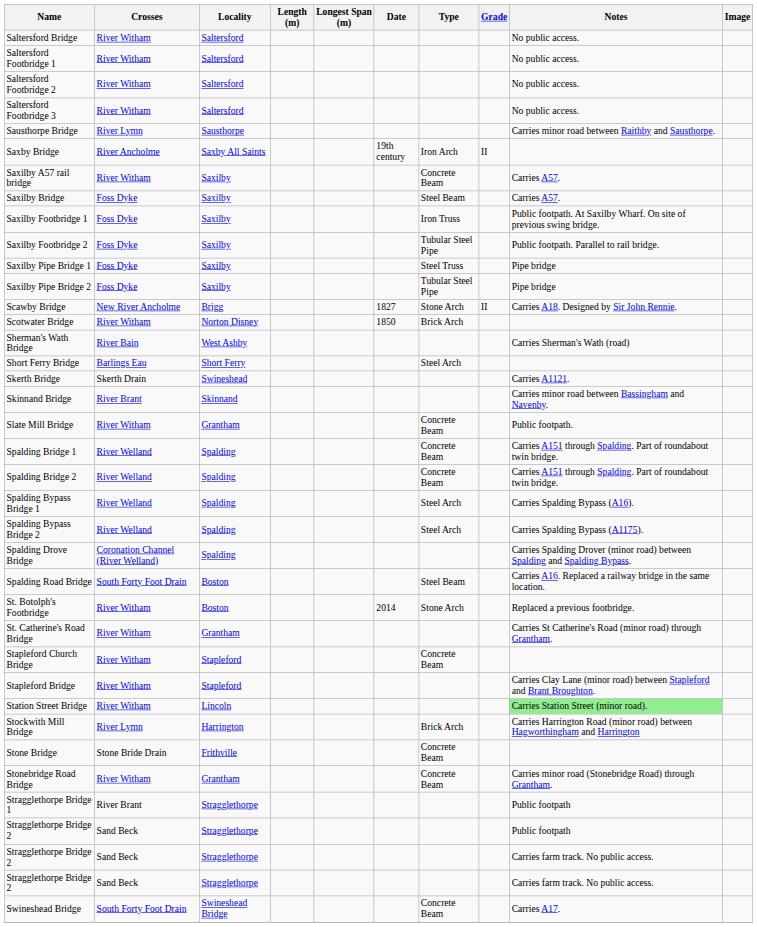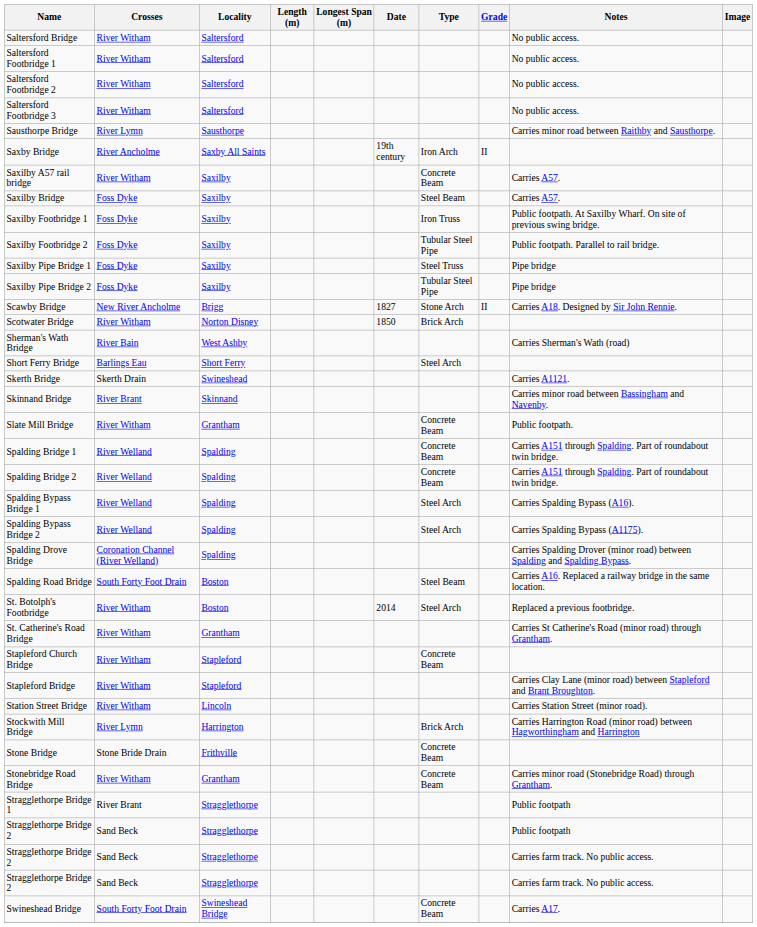 <table class="wikitable sortable">
 <tr>
 <th>Name</th>
 <th>Crosses</th>
 <th>Locality</th>
 <th>Length (m)</th>
 <th>Longest Span (m)</th>
 <th>Date</th>
 <th>Type</th>
 <th><a href='#'>Grade</a></th>
 <th class="unsortable">Notes</th>
 <th class="unsortable">Image</th>
 </tr>
 <tr>
 <td>Saltersford Bridge</td>
 <td><a href='#'>River Witham</a></td>
 <td><a href='#'>Saltersford</a></td>
 <td></td>
 <td></td>
 <td></td>
 <td></td>
 <td></td>
 <td>No public access.</td>
 <td></td>
 </tr>
 <tr>
 <td>Saltersford Footbridge 1</td>
 <td><a href='#'>River Witham</a></td>
 <td><a href='#'>Saltersford</a></td>
 <td></td>
 <td></td>
 <td></td>
 <td></td>
 <td></td>
 <td>No public access.</td>
 <td></td>
 </tr>
 <tr>
 <td>Saltersford Footbridge 2</td>
 <td><a href='#'>River Witham</a></td>
 <td><a href='#'>Saltersford</a></td>
 <td></td>
 <td></td>
 <td></td>
 <td></td>
 <td></td>
 <td>No public access.</td>
 <td></td>
 </tr>
 <tr>
 <td>Saltersford Footbridge 3</td>
 <td><a href='#'>River Witham</a></td>
 <td><a href='#'>Saltersford</a></td>
 <td></td>
 <td></td>
 <td></td>
 <td></td>
 <td></td>
 <td>No public access.</td>
 <td></td>
 </tr>
 <tr>
 <td>Sausthorpe Bridge</td>
 <td><a href='#'>River Lymn</a></td>
 <td><a href='#'>Sausthorpe</a></td>
 <td></td>
 <td></td>
 <td></td>
 <td></td>
 <td></td>
 <td>Carries minor road between <a href='#'>Raithby</a> and <a href='#'>Sausthorpe</a>.</td>
 <td></td>
 </tr>
 <tr>
 <td>Saxby Bridge</td>
 <td><a href='#'>River Ancholme</a></td>
 <td><a href='#'>Saxby All Saints</a></td>
 <td></td>
 <td></td>
 <td>19th century</td>
 <td>Iron Arch</td>
 <td>II</td>
 <td></td>
 <td></td>
 </tr>
 <tr>
 <td>Saxilby A57 rail bridge</td>
 <td><a href='#'>River Witham</a></td>
 <td><a href='#'>Saxilby</a></td>
 <td></td>
 <td></td>
 <td></td>
 <td>Concrete Beam</td>
 <td></td>
 <td>Carries <a href='#'>A57</a>.</td>
 <td></td>
 </tr>
 <tr>
 <td>Saxilby Bridge</td>
 <td><a href='#'>Foss Dyke</a></td>
 <td><a href='#'>Saxilby</a></td>
 <td></td>
 <td></td>
 <td></td>
 <td>Steel Beam</td>
 <td></td>
 <td>Carries <a href='#'>A57</a>.</td>
 <td></td>
 </tr>
 <tr>
 <td>Saxilby Footbridge 1</td>
 <td><a href='#'>Foss Dyke</a></td>
 <td><a href='#'>Saxilby</a></td>
 <td></td>
 <td></td>
 <td></td>
 <td>Iron Truss</td>
 <td></td>
 <td>Public footpath. At Saxilby Wharf. On site of previous swing bridge.</td>
 <td></td>
 </tr>
 <tr>
 <td>Saxilby Footbridge 2</td>
 <td><a href='#'>Foss Dyke</a></td>
 <td><a href='#'>Saxilby</a></td>
 <td></td>
 <td></td>
 <td></td>
 <td>Tubular Steel Pipe</td>
 <td></td>
 <td>Public footpath. Parallel to rail bridge.</td>
 <td></td>
 </tr>
 <tr>
 <td>Saxilby Pipe Bridge 1</td>
 <td><a href='#'>Foss Dyke</a></td>
 <td><a href='#'>Saxilby</a></td>
 <td></td>
 <td></td>
 <td></td>
 <td>Steel Truss</td>
 <td></td>
 <td>Pipe bridge</td>
 <td></td>
 </tr>
 <tr>
 <td>Saxilby Pipe Bridge 2</td>
 <td><a href='#'>Foss Dyke</a></td>
 <td><a href='#'>Saxilby</a></td>
 <td></td>
 <td></td>
 <td></td>
 <td>Tubular Steel Pipe</td>
 <td></td>
 <td>Pipe bridge</td>
 <td></td>
 </tr>
 <tr>
 <td>Scawby Bridge</td>
 <td><a href='#'>New River Ancholme</a></td>
 <td><a href='#'>Brigg</a></td>
 <td></td>
 <td></td>
 <td>1827</td>
 <td>Stone Arch</td>
 <td>II</td>
 <td>Carries <a href='#'>A18</a>. Designed by <a href='#'>Sir John Rennie</a>.</td>
 <td></td>
 </tr>
 <tr>
 <td>Scotwater Bridge</td>
 <td><a href='#'>River Witham</a></td>
 <td><a href='#'>Norton Disney</a></td>
 <td></td>
 <td></td>
 <td>1850</td>
 <td>Brick Arch</td>
 <td></td>
 <td></td>
 <td></td>
 </tr>
 <tr>
 <td>Sherman's Wath Bridge</td>
 <td><a href='#'>River Bain</a></td>
 <td><a href='#'>West Ashby</a></td>
 <td></td>
 <td></td>
 <td></td>
 <td></td>
 <td></td>
 <td>Carries Sherman's Wath (road)</td>
 <td></td>
 </tr>
 <tr>
 <td>Short Ferry Bridge</td>
 <td><a href='#'>Barlings Eau</a></td>
 <td><a href='#'>Short Ferry</a></td>
 <td></td>
 <td></td>
 <td></td>
 <td>Steel Arch</td>
 <td></td>
 <td></td>
 <td></td>
 </tr>
 <tr>
 <td>Skerth Bridge</td>
 <td>Skerth Drain</td>
 <td><a href='#'>Swineshead</a></td>
 <td></td>
 <td></td>
 <td></td>
 <td></td>
 <td></td>
 <td>Carries <a href='#'>A1121</a>.</td>
 <td></td>
 </tr>
 <tr>
 <td>Skinnand Bridge</td>
 <td><a href='#'>River Brant</a></td>
 <td><a href='#'>Skinnand</a></td>
 <td></td>
 <td></td>
 <td></td>
 <td></td>
 <td></td>
 <td>Carries minor road between <a href='#'>Bassingham</a> and <a href='#'>Navenby</a>.</td>
 <td></td>
 </tr>
 <tr>
 <td>Slate Mill Bridge</td>
 <td><a href='#'>River Witham</a></td>
 <td><a href='#'>Grantham</a></td>
 <td></td>
 <td></td>
 <td></td>
 <td>Concrete Beam</td>
 <td></td>
 <td>Public footpath.</td>
 <td></td>
 </tr>
 <tr>
 <td>Spalding Bridge 1</td>
 <td><a href='#'>River Welland</a></td>
 <td><a href='#'>Spalding</a></td>
 <td></td>
 <td></td>
 <td></td>
 <td>Concrete Beam</td>
 <td></td>
 <td>Carries <a href='#'>A151</a> through <a href='#'>Spalding</a>. Part of roundabout twin bridge.</td>
 <td></td>
 </tr>
 <tr>
 <td>Spalding Bridge 2</td>
 <td><a href='#'>River Welland</a></td>
 <td><a href='#'>Spalding</a></td>
 <td></td>
 <td></td>
 <td></td>
 <td>Concrete Beam</td>
 <td></td>
 <td>Carries <a href='#'>A151</a> through <a href='#'>Spalding</a>. Part of roundabout twin bridge.</td>
 <td></td>
 </tr>
 <tr>
 <td>Spalding Bypass Bridge 1</td>
 <td><a href='#'>River Welland</a></td>
 <td><a href='#'>Spalding</a></td>
 <td></td>
 <td></td>
 <td></td>
 <td>Steel Arch</td>
 <td></td>
 <td>Carries Spalding Bypass (<a href='#'>A16</a>).</td>
 <td></td>
 </tr>
 <tr>
 <td>Spalding Bypass Bridge 2</td>
 <td><a href='#'>River Welland</a></td>
 <td><a href='#'>Spalding</a></td>
 <td></td>
 <td></td>
 <td></td>
 <td>Steel Arch</td>
 <td></td>
 <td>Carries Spalding Bypass (<a href='#'>A1175</a>).</td>
 <td></td>
 </tr>
 <tr>
 <td>Spalding Drove Bridge</td>
 <td><a href='#'>Coronation Channel (River Welland)</a></td>
 <td><a href='#'>Spalding</a></td>
 <td></td>
 <td></td>
 <td></td>
 <td></td>
 <td></td>
 <td>Carries Spalding Drover (minor road) between <a href='#'>Spalding</a> and <a href='#'>Spalding Bypass</a>.</td>
 <td></td>
 </tr>
 <tr>
 <td>Spalding Road Bridge</td>
 <td><a href='#'>South Forty Foot Drain</a></td>
 <td><a href='#'>Boston</a></td>
 <td></td>
 <td></td>
 <td></td>
 <td>Steel Beam</td>
 <td></td>
 <td>Carries <a href='#'>A16</a>. Replaced a railway bridge in the same location.</td>
 <td></td>
 </tr>
 <tr>
 <td>St. Botolph's Footbridge</td>
 <td><a href='#'>River Witham</a></td>
 <td><a href='#'>Boston</a></td>
 <td></td>
 <td></td>
 <td>2014</td>
-<td>Stone Arch</td>
+<td>Steel Arch</td>
 <td></td>
 <td>Replaced a previous footbridge.</td>
 <td></td>
 </tr>
 <tr>
 <td>St. Catherine's Road Bridge</td>
 <td><a href='#'>River Witham</a></td>
 <td><a href='#'>Grantham</a></td>
 <td></td>
 <td></td>
 <td></td>
 <td></td>
 <td></td>
 <td>Carries St Catherine's Road (minor road) through <a href='#'>Grantham</a>.</td>
 <td></td>
 </tr>
 <tr>
 <td>Stapleford Church Bridge</td>
 <td><a href='#'>River Witham</a></td>
 <td><a href='#'>Stapleford</a></td>
 <td></td>
 <td></td>
 <td></td>
 <td>Concrete Beam</td>
 <td></td>
 <td></td>
 <td></td>
 </tr>
 <tr>
 <td>Stapleford Bridge</td>
 <td><a href='#'>River Witham</a></td>
 <td><a href='#'>Stapleford</a></td>
 <td></td>
 <td></td>
 <td></td>
 <td></td>
 <td></td>
 <td>Carries Clay Lane (minor road) between <a href='#'>Stapleford</a> and <a href='#'>Brant Broughton</a>.</td>
 <td></td>
 </tr>
 <tr>
 <td>Station Street Bridge</td>
 <td><a href='#'>River Witham</a></td>
 <td><a href='#'>Lincoln</a></td>
 <td></td>
 <td></td>
 <td></td>
 <td></td>
 <td></td>
-<td style="background: lightgreen;">Carries Station Street (minor road).</td>
+<td>Carries Station Street (minor road).</td>
 <td></td>
 </tr>
 <tr>
 <td>Stockwith Mill Bridge</td>
 <td><a href='#'>River Lymn</a></td>
 <td><a href='#'>Harrington</a></td>
 <td></td>
 <td></td>
 <td></td>
 <td>Brick Arch</td>
 <td></td>
 <td>Carries Harrington Road (minor road) between <a href='#'>Hagworthingham</a> and <a href='#'>Harrington</a></td>
 <td></td>
 </tr>
 <tr>
 <td>Stone Bridge</td>
 <td>Stone Bride Drain</td>
 <td><a href='#'>Frithville</a></td>
 <td></td>
 <td></td>
 <td></td>
 <td>Concrete Beam</td>
 <td></td>
 <td></td>
 <td></td>
 </tr>
 <tr>
 <td>Stonebridge Road Bridge</td>
 <td><a href='#'>River Witham</a></td>
 <td><a href='#'>Grantham</a></td>
 <td></td>
 <td></td>
 <td></td>
 <td>Concrete Beam</td>
 <td></td>
 <td>Carries minor road (Stonebridge Road) through <a href='#'>Grantham</a>.</td>
 <td></td>
 </tr>
 <tr>
 <td>Stragglethorpe Bridge 1</td>
 <td>River Brant</td>
 <td><a href='#'>Stragglethorpe</a></td>
 <td></td>
 <td></td>
 <td></td>
 <td></td>
 <td></td>
 <td>Public footpath</td>
 <td></td>
 </tr>
 <tr>
 <td>Stragglethorpe Bridge 2</td>
 <td>Sand Beck</td>
 <td><a href='#'>Stragglethorpe</a></td>
 <td></td>
 <td></td>
 <td></td>
 <td></td>
 <td></td>
 <td>Public footpath</td>
 <td></td>
 </tr>
 <tr>
 <td>Stragglethorpe Bridge 2</td>
 <td>Sand Beck</td>
 <td><a href='#'>Stragglethorpe</a></td>
 <td></td>
 <td></td>
 <td></td>
 <td></td>
 <td></td>
 <td>Carries farm track. No public access.</td>
 <td></td>
 </tr>
 <tr>
 <td>Stragglethorpe Bridge 2</td>
 <td>Sand Beck</td>
 <td><a href='#'>Stragglethorpe</a></td>
 <td></td>
 <td></td>
 <td></td>
 <td></td>
 <td></td>
 <td>Carries farm track. No public access.</td>
 <td></td>
 </tr>
 <tr>
 <td>Swineshead Bridge</td>
 <td><a href='#'>South Forty Foot Drain</a></td>
 <td><a href='#'>Swineshead Bridge</a></td>
 <td></td>
 <td></td>
 <td></td>
 <td>Concrete Beam</td>
 <td></td>
 <td>Carries <a href='#'>A17</a>.</td>
 <td></td>
 </tr>
 <tr>
 </tr>
 </table>
